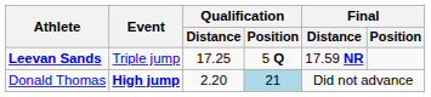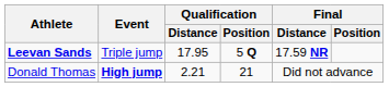 <table class=wikitable style="font-size:90%">
 <tr>
 <th rowspan="2">Athlete</th>
 <th rowspan="2">Event</th>
 <th colspan="2">Qualification</th>
 <th colspan="2">Final</th>
 </tr>
 <tr style="font-size:95%">
 <th>Distance</th>
 <th>Position</th>
 <th>Distance</th>
 <th>Position</th>
 </tr>
 <tr align=center>
 <td align=left><strong><a href='#'>Leevan Sands</a></strong></td>
 <td align=left><a href='#'>Triple jump</a></td>
-<td>17.25</td>
+<td>17.95</td>
 <td>5 <strong>Q</strong></td>
 <td>17.59 <strong><a href='#'>NR</a></strong></td>
 <td></td>
 </tr>
 <tr align=center>
 <td align=left><a href='#'>Donald Thomas</a></td>
 <td align=left><strong><a href='#'>High jump</a></strong></td>
-<td>2.20</td>
-<td style="background: lightblue;">21</td>
+<td>2.21</td>
+<td>21</td>
 <td colspan=2>Did not advance</td>
 </tr>
 </table>
